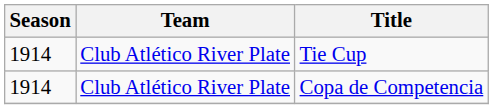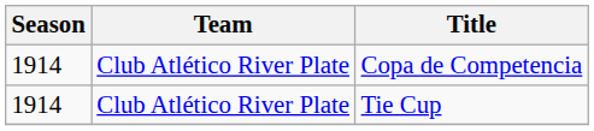 <table class="wikitable">
 <tr>
 <th>Season</th>
 <th>Team</th>
 <th>Title</th>
 </tr>
 <tr>
 <td>1914</td>
 <td><a href='#'>Club Atlético River Plate</a></td>
-<td><a href='#'>Tie Cup</a></td>
+<td><a href='#'>Copa de Competencia</a></td>
 </tr>
 <tr>
 <td>1914</td>
 <td><a href='#'>Club Atlético River Plate</a></td>
-<td><a href='#'>Copa de Competencia</a></td>
+<td><a href='#'>Tie Cup</a></td>
 </tr>
 <tr>
 </tr>
 </table>
